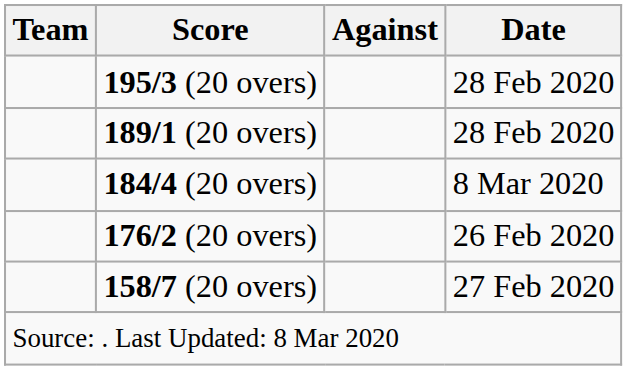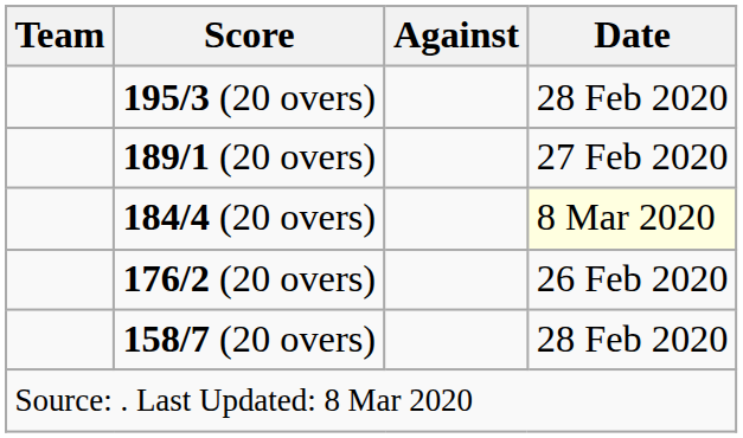 <table class="wikitable sortable" style="text-align:left">
 <tr>
 <th>Team</th>
 <th>Score</th>
 <th>Against</th>
 <th class="unsortable">Date</th>
 </tr>
 <tr>
 <td></td>
 <td><strong>195/3</strong> (20 overs)</td>
 <td></td>
 <td>28 Feb 2020</td>
 </tr>
 <tr>
 <td></td>
 <td><strong>189/1</strong> (20 overs)</td>
 <td></td>
-<td>28 Feb 2020</td>
+<td>27 Feb 2020</td>
 </tr>
 <tr>
 <td></td>
 <td><strong>184/4</strong> (20 overs)</td>
 <td></td>
-<td>8 Mar 2020</td>
+<td style="background: lightyellow;">8 Mar 2020</td>
 </tr>
 <tr>
 <td></td>
 <td><strong>176/2</strong> (20 overs)</td>
 <td></td>
 <td>26 Feb 2020</td>
 </tr>
 <tr>
 <td></td>
 <td><strong>158/7</strong> (20 overs)</td>
 <td></td>
-<td>27 Feb 2020</td>
+<td>28 Feb 2020</td>
 </tr>
 <tr>
 <td colspan=5><small>Source: . Last Updated: 8 Mar 2020 </small></td>
 </tr>
 </table>
